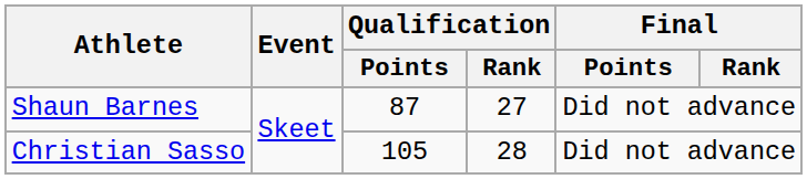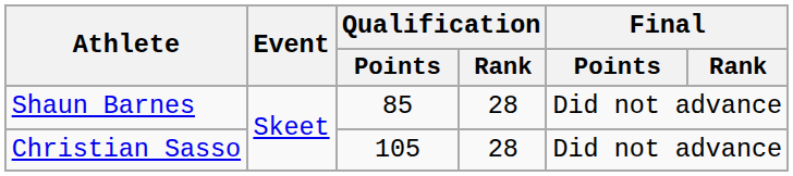 <table class="wikitable" style="font-size:90%">
 <tr>
 <th rowspan=2>Athlete</th>
 <th rowspan=2>Event</th>
 <th colspan=2>Qualification</th>
 <th colspan=2>Final</th>
 </tr>
 <tr style="font-size:95%">
 <th>Points</th>
 <th>Rank</th>
 <th>Points</th>
 <th>Rank</th>
 </tr>
 <tr align=center>
 <td align=left><a href='#'>Shaun Barnes</a></td>
 <td align=left rowspan=2><a href='#'>Skeet</a></td>
-<td>87</td>
-<td>27</td>
+<td>85</td>
+<td>28</td>
 <td colspan=2>Did not advance</td>
 </tr>
 <tr align=center>
 <td align=left><a href='#'>Christian Sasso</a></td>
 <td>105</td>
 <td>28</td>
 <td colspan=2>Did not advance</td>
 </tr>
 </table>
